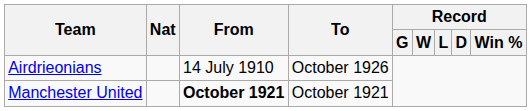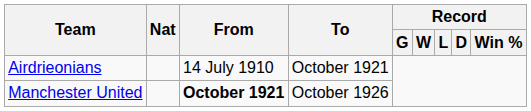 <table class="wikitable" style="text-align:center">
 <tr>
 <th rowspan="2">Team</th>
 <th rowspan="2">Nat</th>
 <th rowspan="2">From</th>
 <th rowspan="2">To</th>
 <th colspan="5">Record</th>
 </tr>
 <tr>
 <th>G</th>
 <th>W</th>
 <th>L</th>
 <th>D</th>
 <th>Win %</th>
 </tr>
 <tr>
 <td align=left><a href='#'>Airdrieonians</a></td>
 <td></td>
 <td align=left>14 July 1910</td>
-<td align=left>October 1926<br></td>
+<td align=left>October 1921<br></td>
 </tr>
 <tr>
 <td align=left><a href='#'>Manchester United</a></td>
 <td></td>
 <td align=left><strong>October 1921</strong></td>
-<td align=left>October 1921<br></td>
+<td align=left>October 1926<br></td>
 </tr>
 </table>
